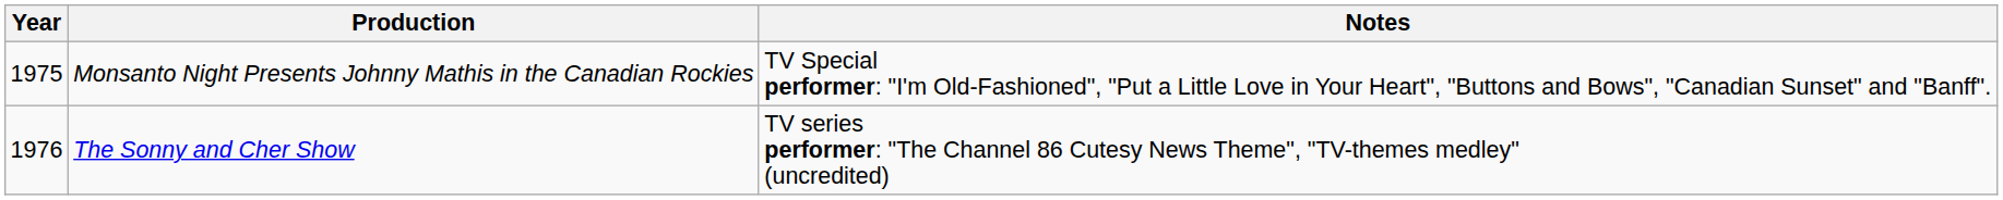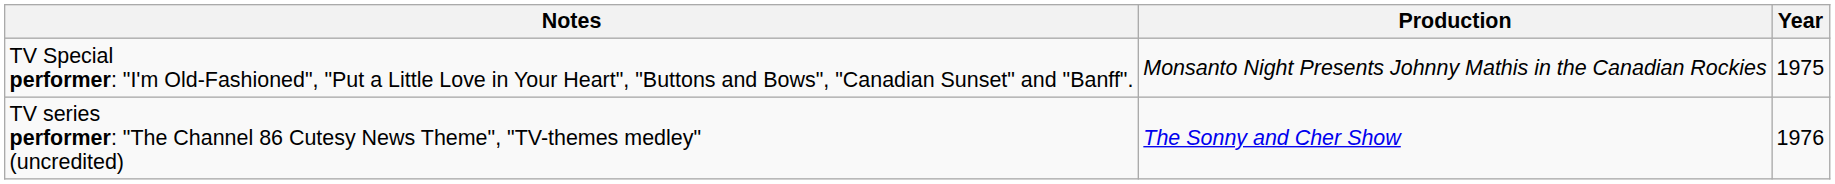 <table class="wikitable sortable">
 <tr>
+<th class="unsortable">Notes</th>
+<th>Production</th>
 <th>Year</th>
-<th>Production</th>
-<th class="unsortable">Notes</th>
 </tr>
 <tr>
+<td>TV Special<br><strong>performer</strong>: "I'm Old-Fashioned", "Put a Little Love in Your Heart", "Buttons and Bows", "Canadian Sunset" and "Banff".</td>
+<td><em>Monsanto Night Presents Johnny Mathis in the Canadian Rockies</em></td>
 <td>1975</td>
-<td><em>Monsanto Night Presents Johnny Mathis in the Canadian Rockies</em></td>
-<td>TV Special<br><strong>performer</strong>: "I'm Old-Fashioned", "Put a Little Love in Your Heart", "Buttons and Bows", "Canadian Sunset" and "Banff".</td>
 </tr>
 <tr>
+<td>TV series<br><strong>performer</strong>: "The Channel 86 Cutesy News Theme", "TV-themes medley"<br>(uncredited)</td>
+<td><em><a href='#'>The Sonny and Cher Show</a></em></td>
 <td>1976</td>
-<td><em><a href='#'>The Sonny and Cher Show</a></em></td>
-<td>TV series<br><strong>performer</strong>: "The Channel 86 Cutesy News Theme", "TV-themes medley"<br>(uncredited)</td>
 </tr>
 </table>
